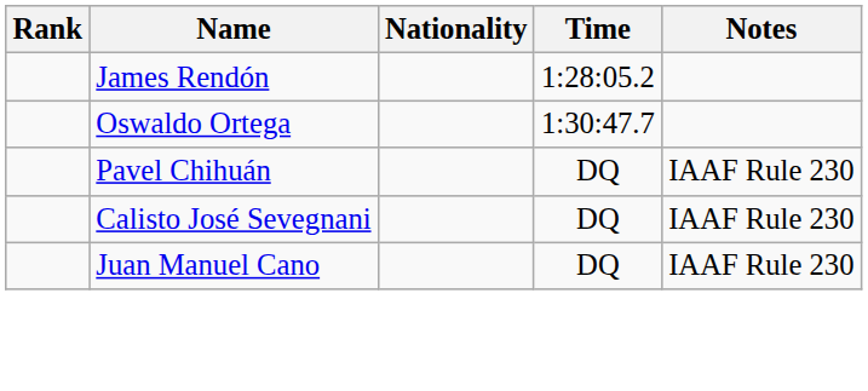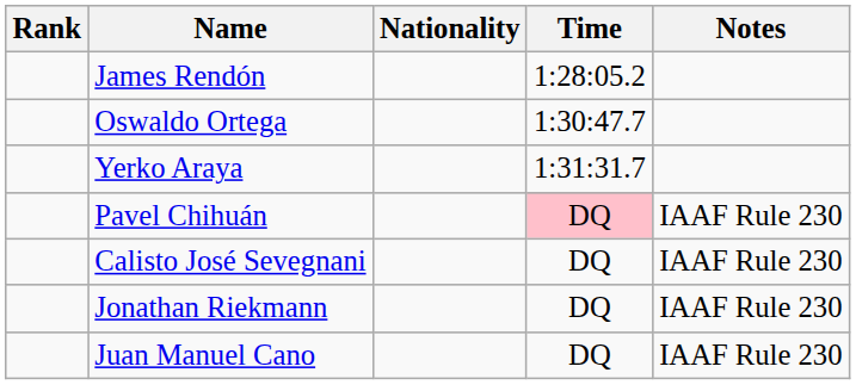 <table class="wikitable sortable" style="text-align:center">
 <tr>
 <th>Rank</th>
 <th>Name</th>
 <th>Nationality</th>
 <th>Time</th>
 <th>Notes</th>
 </tr>
 <tr>
 <td align=center></td>
 <td align=left><a href='#'>James Rendón</a></td>
 <td align=left></td>
 <td>1:28:05.2</td>
 <td></td>
 </tr>
 <tr>
 <td align=center></td>
 <td align=left><a href='#'>Oswaldo Ortega</a></td>
 <td align=left></td>
 <td>1:30:47.7</td>
 <td></td>
 </tr>
 <tr>
 <td align=center></td>
+<td align=left><a href='#'>Yerko Araya</a></td>
+<td align=left></td>
+<td>1:31:31.7</td>
+<td></td>
+</tr>
+<tr>
+<td align=center></td>
 <td align=left><a href='#'>Pavel Chihuán</a></td>
+<td align=left></td>
+<td style="background: pink;">DQ</td>
+<td>IAAF Rule 230</td>
+</tr>
+<tr>
+<td align=center></td>
+<td align=left><a href='#'>Calisto José Sevegnani</a></td>
 <td align=left></td>
 <td>DQ</td>
 <td>IAAF Rule 230</td>
 </tr>
 <tr>
 <td align=center></td>
-<td align=left><a href='#'>Calisto José Sevegnani</a></td>
+<td align=left><a href='#'>Jonathan Riekmann</a></td>
 <td align=left></td>
 <td>DQ</td>
 <td>IAAF Rule 230</td>
 </tr>
 <tr>
 <td align=center></td>
 <td align=left><a href='#'>Juan Manuel Cano</a></td>
 <td align=left></td>
 <td>DQ</td>
 <td>IAAF Rule 230</td>
 </tr>
 </table>
